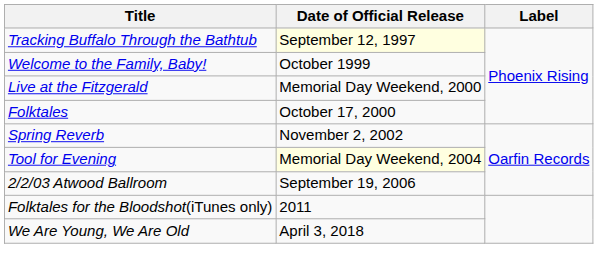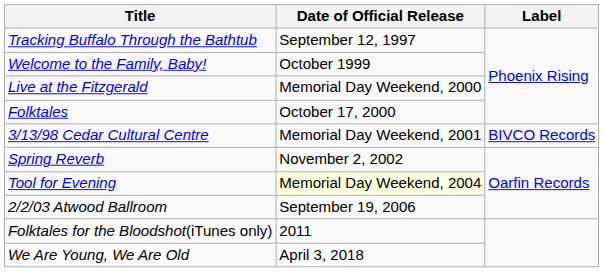 <table class="wikitable">
 <tr>
 <th>Title</th>
 <th>Date of Official Release</th>
 <th>Label</th>
 </tr>
 <tr>
 <td><em><a href='#'>Tracking Buffalo Through the Bathtub</a></em></td>
-<td style="background: lightyellow;">September 12, 1997</td>
+<td>September 12, 1997</td>
 <td rowspan="4"><a href='#'>Phoenix Rising</a></td>
 </tr>
 <tr>
 <td><em><a href='#'>Welcome to the Family, Baby!</a></em></td>
 <td>October 1999</td>
 </tr>
 <tr>
 <td><em><a href='#'>Live at the Fitzgerald</a></em></td>
 <td>Memorial Day Weekend, 2000</td>
 </tr>
 <tr>
 <td><em><a href='#'>Folktales</a></em></td>
 <td>October 17, 2000</td>
+</tr>
+<tr>
+<td><em><a href='#'>3/13/98 Cedar Cultural Centre</a></em></td>
+<td>Memorial Day Weekend, 2001</td>
+<td><a href='#'>BIVCO Records</a></td>
 </tr>
 <tr>
 <td><em><a href='#'>Spring Reverb</a></em></td>
 <td>November 2, 2002</td>
 <td rowspan="3"><a href='#'>Oarfin Records</a></td>
 </tr>
 <tr>
 <td><em><a href='#'>Tool for Evening</a></em></td>
 <td style="background: lightyellow;">Memorial Day Weekend, 2004</td>
 </tr>
 <tr>
 <td><em>2/2/03 Atwood Ballroom</em></td>
 <td>September 19, 2006</td>
 </tr>
 <tr>
 <td><em>Folktales for the Bloodshot</em>(iTunes only)</td>
 <td>2011</td>
 </tr>
 <tr>
 <td><em>We Are Young, We Are Old</em></td>
 <td>April 3, 2018</td>
 </tr>
 </table>
